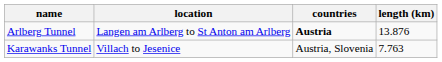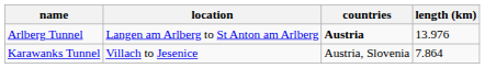 <table class="wikitable">
 <tr>
 <th>name</th>
 <th>location</th>
 <th>countries</th>
 <th>length (km)</th>
 </tr>
 <tr>
 <td><a href='#'>Arlberg Tunnel</a></td>
 <td><a href='#'>Langen am Arlberg</a> to <a href='#'>St Anton am Arlberg</a></td>
 <td><strong>Austria</strong></td>
-<td>13.876</td>
+<td>13.976</td>
 </tr>
 <tr>
 <td><a href='#'>Karawanks Tunnel</a></td>
 <td><a href='#'>Villach</a> to <a href='#'>Jesenice</a></td>
 <td>Austria, Slovenia</td>
-<td>7.763</td>
+<td>7.864</td>
 </tr>
 </table>
